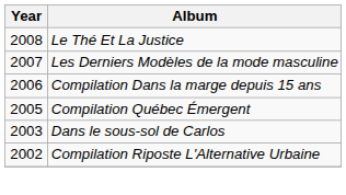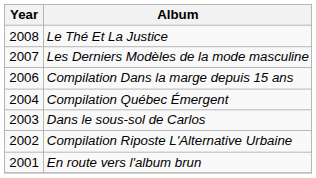 <table class="wikitable">
 <tr>
 <th align="center" valign="top" width="40">Year</th>
 <th align="left" valign="top">Album</th>
 </tr>
 <tr>
 <td align="center" valign="top">2008</td>
 <td align="left" valign="top"><em>Le Thé Et La Justice</em></td>
 </tr>
 <tr>
 <td align="center" valign="top">2007</td>
 <td align="left" valign="top"><em>Les Derniers Modèles de la mode masculine</em></td>
 </tr>
 <tr>
 <td align="center" valign="top">2006</td>
 <td align="left" valign="top"><em>Compilation Dans la marge depuis 15 ans</em></td>
 </tr>
 <tr>
-<td align="center" valign="top">2005</td>
+<td align="center" valign="top">2004</td>
 <td align="left" valign="top"><em>Compilation Québec Émergent</em></td>
 </tr>
 <tr>
 <td align="center" valign="top">2003</td>
 <td align="left" valign="top"><em>Dans le sous-sol de Carlos</em></td>
 </tr>
 <tr>
 <td align="center" valign="top">2002</td>
 <td align="left" valign="top"><em>Compilation Riposte L'Alternative Urbaine</em></td>
 </tr>
 <tr>
+<td align="center" valign="top">2001</td>
+<td align="left" valign="top"><em>En route vers l'album brun</em></td>
+</tr>
+<tr>
 </tr>
 </table>
